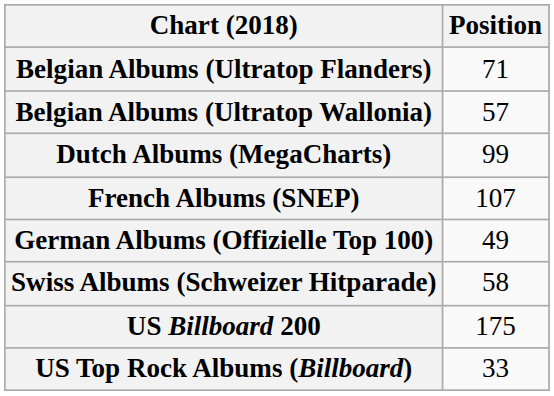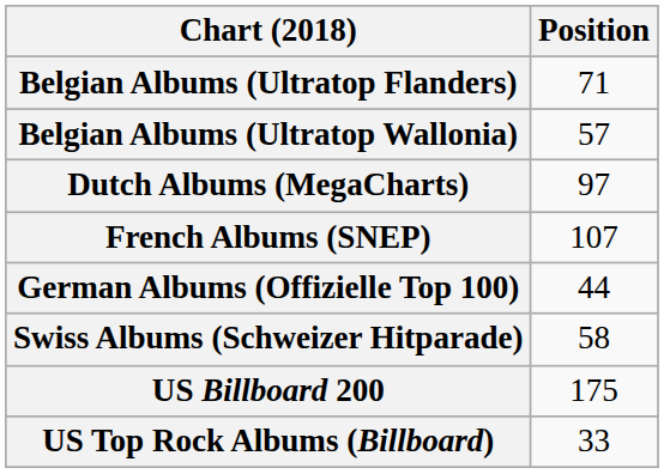 <table class="wikitable sortable plainrowheaders" style="text-align:center">
 <tr>
 <th scope="col">Chart (2018)</th>
 <th scope="col">Position</th>
 </tr>
 <tr>
 <th scope="row">Belgian Albums (Ultratop Flanders)</th>
 <td>71</td>
 </tr>
 <tr>
 <th scope="row">Belgian Albums (Ultratop Wallonia)</th>
 <td>57</td>
 </tr>
 <tr>
 <th scope="row">Dutch Albums (MegaCharts)</th>
-<td>99</td>
+<td>97</td>
 </tr>
 <tr>
 <th scope="row">French Albums (SNEP)</th>
 <td>107</td>
 </tr>
 <tr>
 <th scope="row">German Albums (Offizielle Top 100)</th>
-<td>49</td>
+<td>44</td>
 </tr>
 <tr>
 <th scope="row">Swiss Albums (Schweizer Hitparade)</th>
 <td>58</td>
 </tr>
 <tr>
 <th scope="row">US <em>Billboard</em> 200</th>
 <td>175</td>
 </tr>
 <tr>
 <th scope="row">US Top Rock Albums (<em>Billboard</em>)</th>
 <td>33</td>
 </tr>
 </table>
